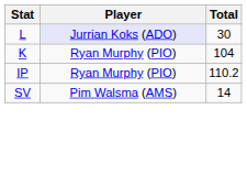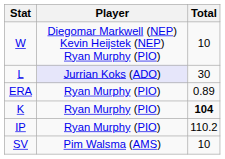 <table class="wikitable" style="text-align:center;">
 <tr>
 <th width="15%">Stat</th>
 <th>Player</th>
 <th width="15%">Total</th>
 </tr>
 <tr>
+<td><a href='#'>W</a></td>
+<td><a href='#'>Diegomar Markwell</a> (<a href='#'>NEP</a>)<br><a href='#'>Kevin Heijstek</a> (<a href='#'>NEP</a>)<br><a href='#'>Ryan Murphy</a> (<a href='#'>PIO</a>)</td>
+<td>10</td>
+</tr>
+<tr>
 <td><a href='#'>L</a></td>
 <td style="background: lavender;"><a href='#'>Jurrian Koks</a> (<a href='#'>ADO</a>)</td>
 <td>30</td>
 </tr>
 <tr>
+<td><a href='#'>ERA</a></td>
+<td><a href='#'>Ryan Murphy</a> (<a href='#'>PIO</a>)</td>
+<td>0.89</td>
+</tr>
+<tr>
 <td><a href='#'>K</a></td>
 <td><a href='#'>Ryan Murphy</a> (<a href='#'>PIO</a>)</td>
-<td>104</td>
+<td><strong>104</strong></td>
 </tr>
 <tr>
 <td><a href='#'>IP</a></td>
 <td><a href='#'>Ryan Murphy</a> (<a href='#'>PIO</a>)</td>
 <td>110.2</td>
 </tr>
 <tr>
 <td><a href='#'>SV</a></td>
 <td><a href='#'>Pim Walsma</a> (<a href='#'>AMS</a>)</td>
-<td>14</td>
+<td>10</td>
 </tr>
 </table>
